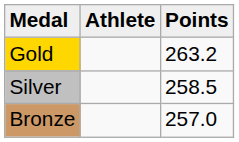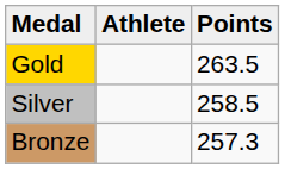 <table class="wikitable">
 <tr style="background:#efefef;">
 <td><strong>Medal</strong></td>
 <td><strong>Athlete</strong></td>
 <td><strong>Points</strong></td>
 </tr>
 <tr>
 <td style="background:gold;">Gold</td>
 <td></td>
-<td>263.2</td>
+<td>263.5</td>
 </tr>
 <tr>
 <td style="background:silver;">Silver</td>
 <td></td>
 <td>258.5</td>
 </tr>
 <tr>
 <td style="background:#c96;">Bronze</td>
 <td></td>
-<td>257.0</td>
+<td>257.3</td>
 </tr>
 </table>
